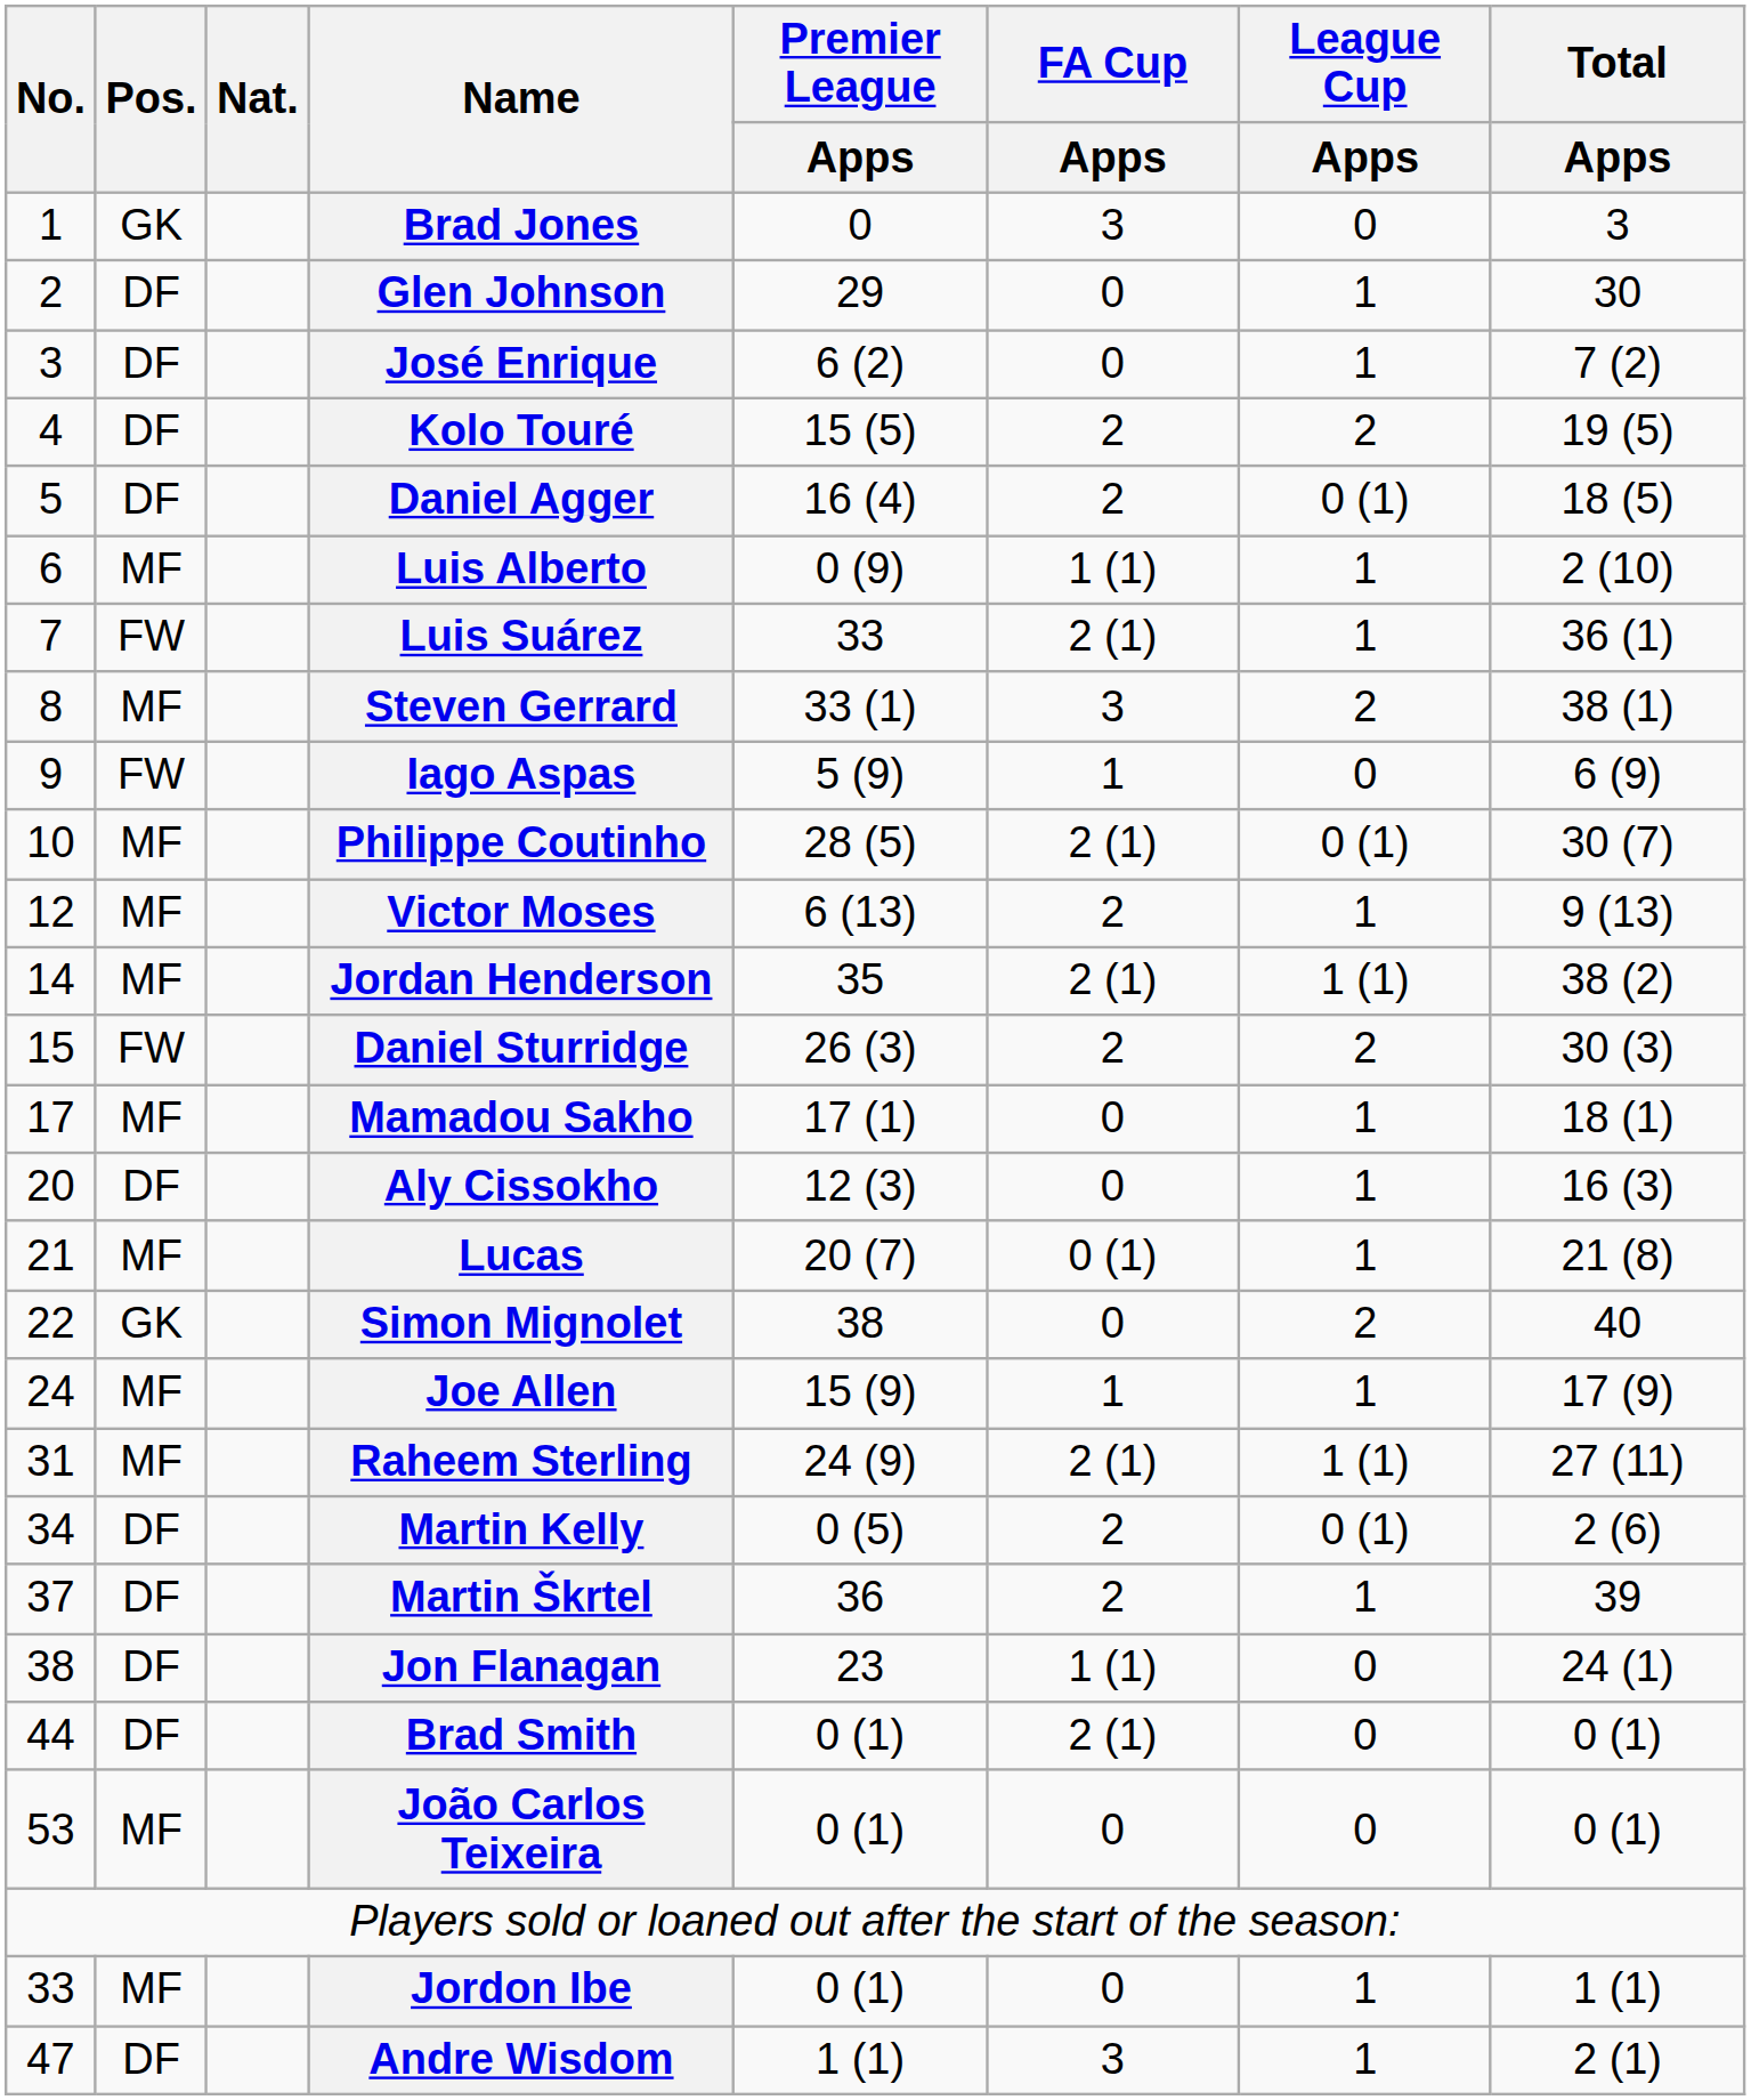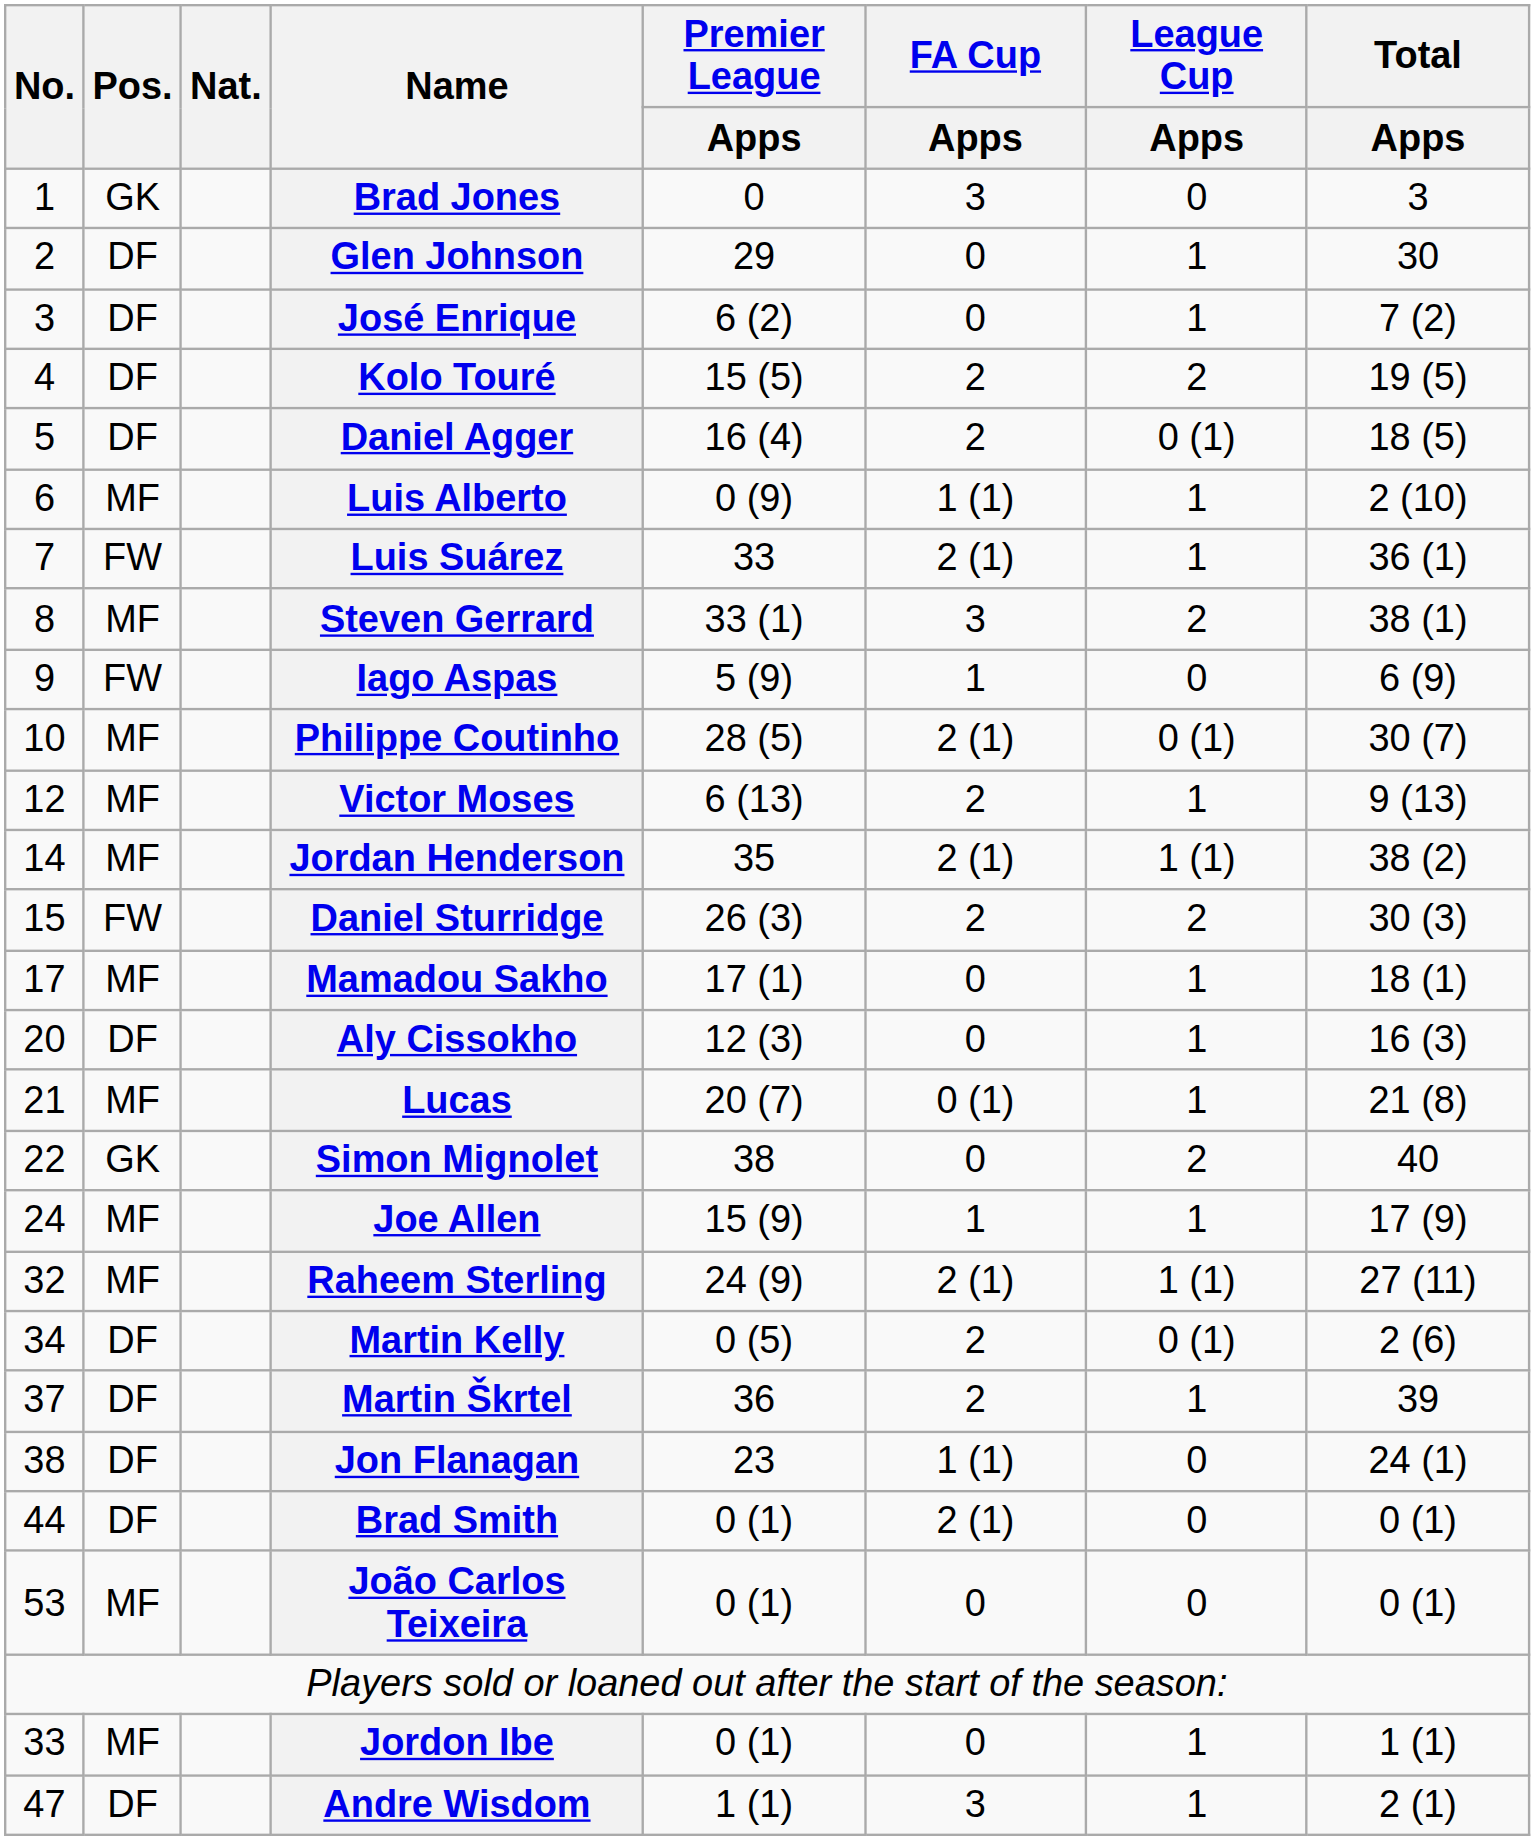 <table class="wikitable sortable" style="text-align:center">
 <tr>
 <th rowspan="2">No.</th>
 <th rowspan="2">Pos.</th>
 <th rowspan="2">Nat.</th>
 <th rowspan="2" style="width:150px;">Name</th>
 <th colspan="1" style="width:86px;"><a href='#'>Premier League</a></th>
 <th colspan="1" style="width:86px;"><a href='#'>FA Cup</a></th>
 <th colspan="1" style="width:86px;"><a href='#'>League Cup</a></th>
 <th colspan="1" style="width:86px;">Total</th>
 </tr>
 <tr>
 <th>Apps</th>
 <th>Apps</th>
 <th>Apps</th>
 <th>Apps</th>
 </tr>
 <tr>
 <td>1</td>
 <td>GK</td>
 <td></td>
 <th scope="row"><a href='#'>Brad Jones</a></th>
 <td>0</td>
 <td>3</td>
 <td>0</td>
 <td>3</td>
 </tr>
 <tr>
 <td>2</td>
 <td>DF</td>
 <td></td>
 <th scope="row"><a href='#'>Glen Johnson</a></th>
 <td>29</td>
 <td>0</td>
 <td>1</td>
 <td>30</td>
 </tr>
 <tr>
 <td>3</td>
 <td>DF</td>
 <td></td>
 <th scope="row"><a href='#'>José Enrique</a></th>
 <td>6 (2)</td>
 <td>0</td>
 <td>1</td>
 <td>7 (2)</td>
 </tr>
 <tr>
 <td>4</td>
 <td>DF</td>
 <td></td>
 <th scope="row"><a href='#'>Kolo Touré</a></th>
 <td>15 (5)</td>
 <td>2</td>
 <td>2</td>
 <td>19 (5)</td>
 </tr>
 <tr>
 <td>5</td>
 <td>DF</td>
 <td></td>
 <th scope="row"><a href='#'>Daniel Agger</a></th>
 <td>16 (4)</td>
 <td>2</td>
 <td>0 (1)</td>
 <td>18 (5)</td>
 </tr>
 <tr>
 <td>6</td>
 <td>MF</td>
 <td></td>
 <th scope="row"><a href='#'>Luis Alberto</a></th>
 <td>0 (9)</td>
 <td>1 (1)</td>
 <td>1</td>
 <td>2 (10)</td>
 </tr>
 <tr>
 <td>7</td>
 <td>FW</td>
 <td></td>
 <th scope="row"><a href='#'>Luis Suárez</a></th>
 <td>33</td>
 <td>2 (1)</td>
 <td>1</td>
 <td>36 (1)</td>
 </tr>
 <tr>
 <td>8</td>
 <td>MF</td>
 <td></td>
 <th scope="row"><a href='#'>Steven Gerrard</a></th>
 <td>33 (1)</td>
 <td>3</td>
 <td>2</td>
 <td>38 (1)</td>
 </tr>
 <tr>
 <td>9</td>
 <td>FW</td>
 <td></td>
 <th scope="row"><a href='#'>Iago Aspas</a></th>
 <td>5 (9)</td>
 <td>1</td>
 <td>0</td>
 <td>6 (9)</td>
 </tr>
 <tr>
 <td>10</td>
 <td>MF</td>
 <td></td>
 <th scope="row"><a href='#'>Philippe Coutinho</a></th>
 <td>28 (5)</td>
 <td>2 (1)</td>
 <td>0 (1)</td>
 <td>30 (7)</td>
 </tr>
 <tr>
 <td>12</td>
 <td>MF</td>
 <td></td>
 <th scope="row"><a href='#'>Victor Moses</a></th>
 <td>6 (13)</td>
 <td>2</td>
 <td>1</td>
 <td>9 (13)</td>
 </tr>
 <tr>
 <td>14</td>
 <td>MF</td>
 <td></td>
 <th scope="row"><a href='#'>Jordan Henderson</a></th>
 <td>35</td>
 <td>2 (1)</td>
 <td>1 (1)</td>
 <td>38 (2)</td>
 </tr>
 <tr>
 <td>15</td>
 <td>FW</td>
 <td></td>
 <th scope="row"><a href='#'>Daniel Sturridge</a></th>
 <td>26 (3)</td>
 <td>2</td>
 <td>2</td>
 <td>30 (3)</td>
 </tr>
 <tr>
 <td>17</td>
 <td>MF</td>
 <td></td>
 <th scope="row"><a href='#'>Mamadou Sakho</a></th>
 <td>17 (1)</td>
 <td>0</td>
 <td>1</td>
 <td>18 (1)</td>
 </tr>
 <tr>
 <td>20</td>
 <td>DF</td>
 <td></td>
 <th scope="row"><a href='#'>Aly Cissokho</a></th>
 <td>12 (3)</td>
 <td>0</td>
 <td>1</td>
 <td>16 (3)</td>
 </tr>
 <tr>
 <td>21</td>
 <td>MF</td>
 <td></td>
 <th scope="row"><a href='#'>Lucas</a></th>
 <td>20 (7)</td>
 <td>0 (1)</td>
 <td>1</td>
 <td>21 (8)</td>
 </tr>
 <tr>
 <td>22</td>
 <td>GK</td>
 <td></td>
 <th scope="row"><a href='#'>Simon Mignolet</a></th>
 <td>38</td>
 <td>0</td>
 <td>2</td>
 <td>40</td>
 </tr>
 <tr>
 <td>24</td>
 <td>MF</td>
 <td></td>
 <th scope="row"><a href='#'>Joe Allen</a></th>
 <td>15 (9)</td>
 <td>1</td>
 <td>1</td>
 <td>17 (9)</td>
 </tr>
 <tr>
-<td>31</td>
+<td>32</td>
 <td>MF</td>
 <td></td>
 <th scope="row"><a href='#'>Raheem Sterling</a></th>
 <td>24 (9)</td>
 <td>2 (1)</td>
 <td>1 (1)</td>
 <td>27 (11)</td>
 </tr>
 <tr>
 <td>34</td>
 <td>DF</td>
 <td></td>
 <th scope="row"><a href='#'>Martin Kelly</a></th>
 <td>0 (5)</td>
 <td>2</td>
 <td>0 (1)</td>
 <td>2 (6)</td>
 </tr>
 <tr>
 <td>37</td>
 <td>DF</td>
 <td></td>
 <th scope="row"><a href='#'>Martin Škrtel</a></th>
 <td>36</td>
 <td>2</td>
 <td>1</td>
 <td>39</td>
 </tr>
 <tr>
 <td>38</td>
 <td>DF</td>
 <td></td>
 <th scope="row"><a href='#'>Jon Flanagan</a></th>
 <td>23</td>
 <td>1 (1)</td>
 <td>0</td>
 <td>24 (1)</td>
 </tr>
 <tr>
 <td>44</td>
 <td>DF</td>
 <td></td>
 <th scope="row"><a href='#'>Brad Smith</a></th>
 <td>0 (1)</td>
 <td>2 (1)</td>
 <td>0</td>
 <td>0 (1)</td>
 </tr>
 <tr>
 <td>53</td>
 <td>MF</td>
 <td></td>
 <th scope="row"><a href='#'>João Carlos Teixeira</a></th>
 <td>0 (1)</td>
 <td>0</td>
 <td>0</td>
 <td>0 (1)</td>
 </tr>
 <tr>
 <td colspan="11"><em>Players sold or loaned out after the start of the season:</em></td>
 </tr>
 <tr>
 <td>33</td>
 <td>MF</td>
 <td></td>
 <th scope="row"><a href='#'>Jordon Ibe</a></th>
 <td>0 (1)</td>
 <td>0</td>
 <td>1</td>
 <td>1 (1)</td>
 </tr>
 <tr>
 <td>47</td>
 <td>DF</td>
 <td></td>
 <th scope="row"><a href='#'>Andre Wisdom</a></th>
 <td>1 (1)</td>
 <td>3</td>
 <td>1</td>
 <td>2 (1)</td>
 </tr>
 </table>
